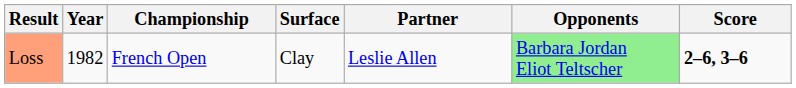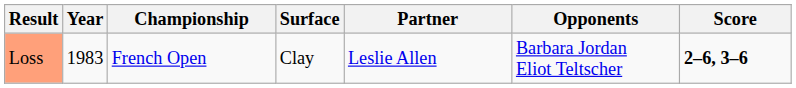 <table class="sortable wikitable">
 <tr>
 <th style="width:40px">Result</th>
 <th style="width:30px">Year</th>
 <th style="width:140px">Championship</th>
 <th style="width:50px">Surface</th>
 <th style="width:140px">Partner</th>
 <th style="width:140px">Opponents</th>
 <th style="width:90px" class="unsortable">Score</th>
 </tr>
 <tr>
 <td style="background:#ffa07a;">Loss</td>
-<td>1982</td>
+<td>1983</td>
 <td><a href='#'>French Open</a></td>
 <td>Clay</td>
 <td> <a href='#'>Leslie Allen</a></td>
-<td style="background: lightgreen;"> <a href='#'>Barbara Jordan</a><br> <a href='#'>Eliot Teltscher</a></td>
+<td> <a href='#'>Barbara Jordan</a><br> <a href='#'>Eliot Teltscher</a></td>
 <td><strong>2–6, 3–6</strong></td>
 </tr>
 </table>
